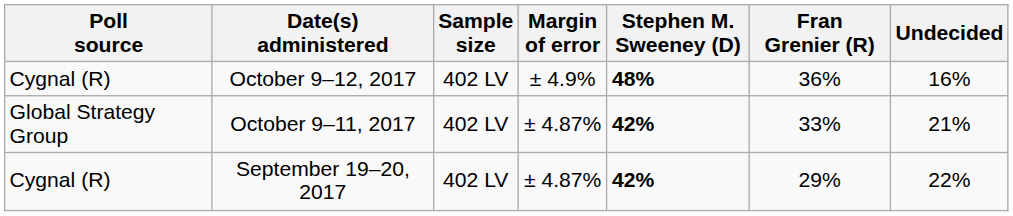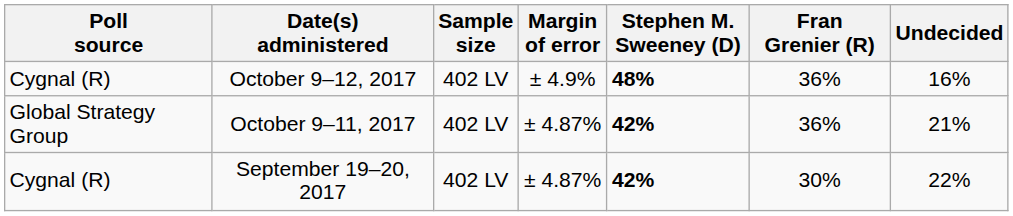 <table class="wikitable">
 <tr>
 <th style="width:150px;">Poll<br> source</th>
 <th style="width:160px;">Date(s)<br> administered</th>
 <th>Sample<br>size</th>
 <th style="width:60px;">Margin<br> of error</th>
 <th style="width:100px;">Stephen M.<br> Sweeney (D)</th>
 <th style="width:100px;">Fran<br> Grenier (R)</th>
 <th>Undecided</th>
 </tr>
 <tr>
 <td>Cygnal (R)</td>
 <td align="center">October 9–12, 2017</td>
 <td align="center">402 LV</td>
 <td align="center">± 4.9%</td>
 <td><strong>48%</strong></td>
 <td align="center">36%</td>
 <td align="center">16%</td>
 </tr>
 <tr>
 <td>Global Strategy Group</td>
 <td align="center">October 9–11, 2017</td>
 <td align="center">402 LV</td>
 <td align="center">± 4.87%</td>
 <td><strong>42%</strong></td>
-<td align="center">33%</td>
+<td align="center">36%</td>
 <td align="center">21%</td>
 </tr>
 <tr>
 <td>Cygnal (R)</td>
 <td align="center">September 19–20, 2017</td>
 <td align="center">402 LV</td>
 <td align="center">± 4.87%</td>
 <td><strong>42%</strong></td>
-<td align="center">29%</td>
+<td align="center">30%</td>
 <td align="center">22%</td>
 </tr>
 </table>
